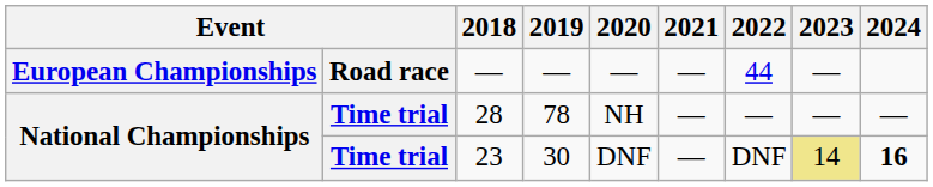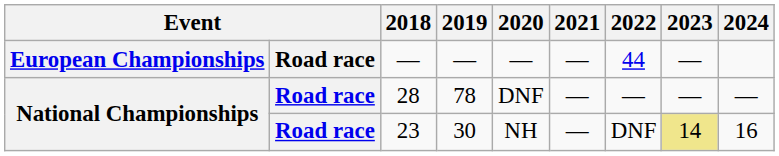 <table class="wikitable plainrowheaders">
 <tr>
 <th scope="col" colspan=2>Event</th>
 <th>2018</th>
 <th>2019</th>
 <th>2020</th>
 <th>2021</th>
 <th>2022</th>
 <th>2023</th>
 <th>2024</th>
 </tr>
 <tr style="text-align:center;">
 <th scope="row"> <a href='#'>European Championships</a></th>
 <th scope="row">Road race</th>
 <td>—</td>
 <td>—</td>
 <td>—</td>
 <td>—</td>
 <td><a href='#'>44</a></td>
 <td>—</td>
 <td></td>
 </tr>
 <tr style="text-align:center;">
 <th scope="row" rowspan=2> National Championships</th>
-<th scope="row"><a href='#'>Time trial</a></th>
+<th scope="row"><a href='#'>Road race</a></th>
 <td>28</td>
 <td>78</td>
-<td>NH</td>
+<td>DNF</td>
 <td>—</td>
 <td>—</td>
 <td>—</td>
 <td>—</td>
 </tr>
 <tr style="text-align:center;">
-<th scope="row"><a href='#'>Time trial</a></th>
+<th scope="row"><a href='#'>Road race</a></th>
 <td>23</td>
 <td>30</td>
-<td>DNF</td>
+<td>NH</td>
 <td>—</td>
 <td>DNF</td>
 <td style="background: khaki;">14</td>
-<td><strong>16</strong></td>
+<td>16</td>
 </tr>
 </table>
